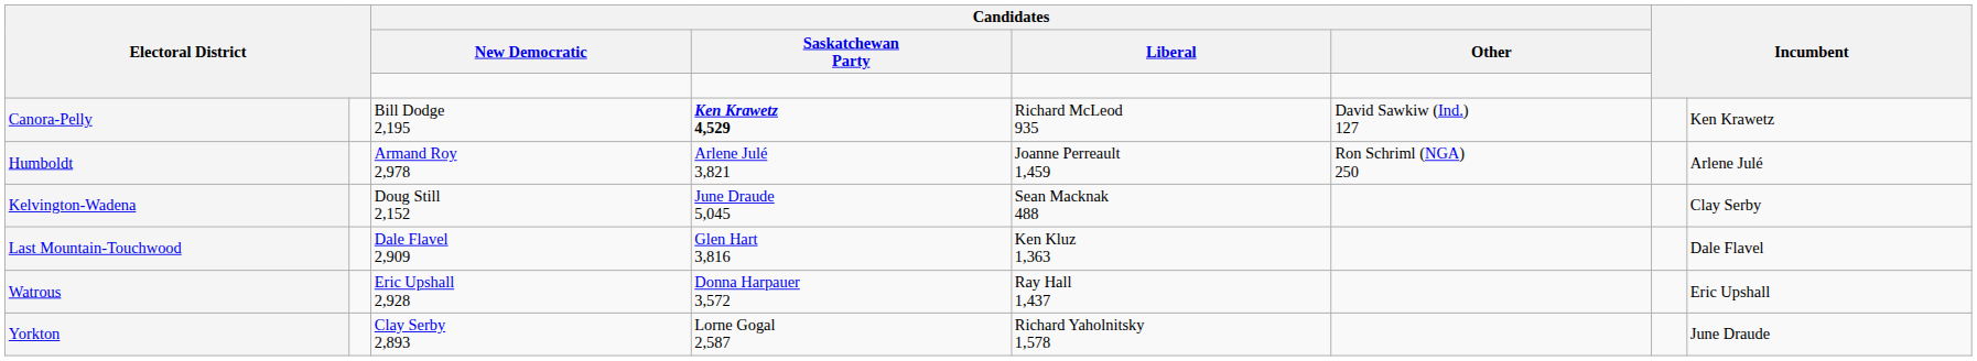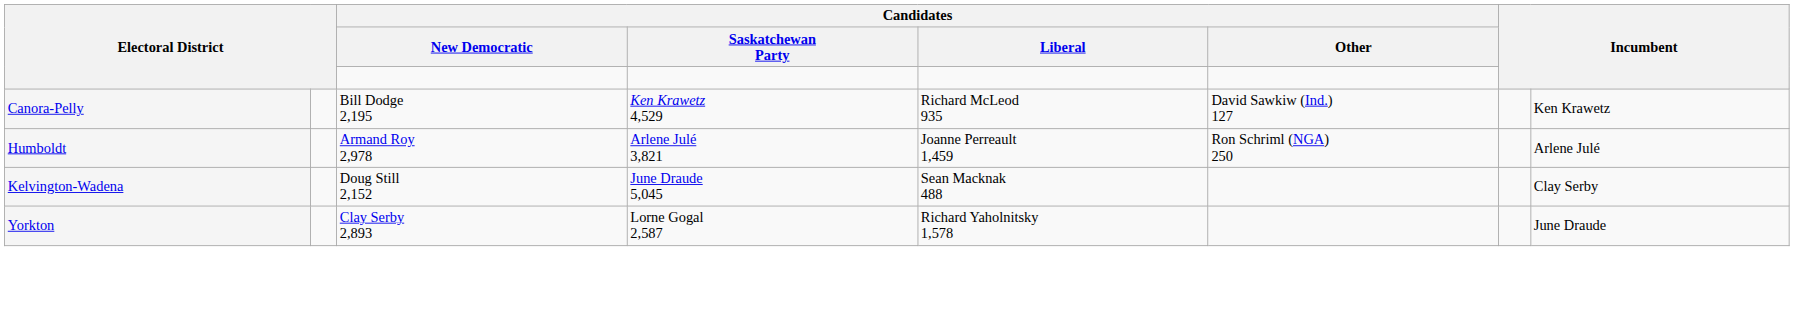 <table class="wikitable" style="width:100%">
 <tr>
 <th style="width:16%;" rowspan=3 colspan=2>Electoral District</th>
 <th colspan=4>Candidates</th>
 <th style="width:14%;" rowspan=3 colspan=2>Incumbent</th>
 </tr>
 <tr>
 <th width=14%><a href='#'>New Democratic</a></th>
 <th width=14%><a href='#'>Saskatchewan<br>Party</a></th>
 <th width=14%><a href='#'>Liberal</a></th>
 <th width=14%>Other</th>
 </tr>
 <tr>
 <td width=14% > </td>
 <td width=14% > </td>
 <td width=14% > </td>
 <td width=14% > </td>
 </tr>
 <tr>
 <td bgcolor=whitesmoke><a href='#'>Canora-Pelly</a></td>
 <td> </td>
 <td>Bill Dodge<br>2,195</td>
-<td><strong><em><a href='#'>Ken Krawetz</a></em><br>4,529</strong></td>
+<td><em><a href='#'>Ken Krawetz</a></em><br>4,529</td>
 <td>Richard McLeod<br>935</td>
 <td>David Sawkiw (<a href='#'>Ind.</a>) <br>127</td>
 <td> </td>
 <td>Ken Krawetz</td>
 </tr>
 <tr>
 <td bgcolor=whitesmoke><a href='#'>Humboldt</a></td>
 <td> </td>
 <td><a href='#'>Armand Roy</a><br>2,978</td>
 <td><a href='#'>Arlene Julé</a><br>3,821</td>
 <td>Joanne Perreault<br>1,459</td>
 <td>Ron Schriml (<a href='#'>NGA</a>)<br>250</td>
 <td> </td>
 <td>Arlene Julé</td>
 </tr>
 <tr>
 <td bgcolor=whitesmoke><a href='#'>Kelvington-Wadena</a></td>
 <td> </td>
 <td>Doug Still<br>2,152</td>
 <td><a href='#'>June Draude</a><br>5,045</td>
 <td>Sean Macknak<br>488</td>
 <td></td>
 <td> </td>
 <td>Clay Serby</td>
 </tr>
 <tr>
-<td bgcolor=whitesmoke><a href='#'>Last Mountain-Touchwood</a></td>
-<td> </td>
-<td><a href='#'>Dale Flavel</a><br>2,909</td>
-<td><a href='#'>Glen Hart</a><br>3,816</td>
-<td>Ken Kluz<br>1,363</td>
-<td></td>
-<td> </td>
-<td>Dale Flavel</td>
-</tr>
-<tr>
-<td bgcolor=whitesmoke><a href='#'>Watrous</a></td>
-<td> </td>
-<td><a href='#'>Eric Upshall</a><br>2,928</td>
-<td><a href='#'>Donna Harpauer</a><br>3,572</td>
-<td>Ray Hall<br>1,437</td>
-<td></td>
-<td> </td>
-<td>Eric Upshall</td>
-</tr>
-<tr>
 <td bgcolor=whitesmoke><a href='#'>Yorkton</a></td>
 <td> </td>
 <td><a href='#'>Clay Serby</a><br>2,893</td>
 <td>Lorne Gogal <br>2,587</td>
 <td>Richard Yaholnitsky<br>1,578</td>
 <td></td>
 <td> </td>
 <td>June Draude</td>
 </tr>
 </table>
